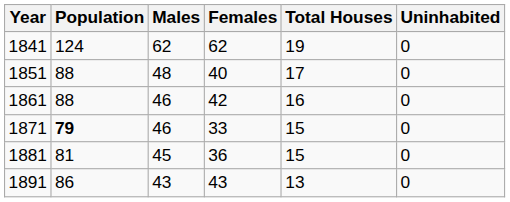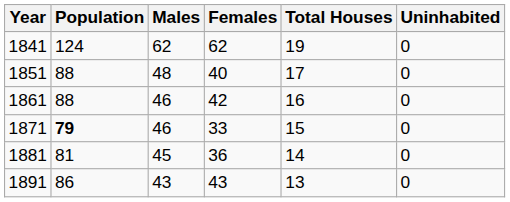 <table class="wikitable">
 <tr>
 <th>Year</th>
 <th>Population</th>
 <th>Males</th>
 <th>Females</th>
 <th>Total Houses</th>
 <th>Uninhabited</th>
 </tr>
 <tr>
 <td>1841</td>
 <td>124</td>
 <td>62</td>
 <td>62</td>
 <td>19</td>
 <td>0</td>
 </tr>
 <tr>
 <td>1851</td>
 <td>88</td>
 <td>48</td>
 <td>40</td>
 <td>17</td>
 <td>0</td>
 </tr>
 <tr>
 <td>1861</td>
 <td>88</td>
 <td>46</td>
 <td>42</td>
 <td>16</td>
 <td>0</td>
 </tr>
 <tr>
 <td>1871</td>
 <td><strong>79</strong></td>
 <td>46</td>
 <td>33</td>
 <td>15</td>
 <td>0</td>
 </tr>
 <tr>
 <td>1881</td>
 <td>81</td>
 <td>45</td>
 <td>36</td>
-<td>15</td>
+<td>14</td>
 <td>0</td>
 </tr>
 <tr>
 <td>1891</td>
 <td>86</td>
 <td>43</td>
 <td>43</td>
 <td>13</td>
 <td>0</td>
 </tr>
 </table>
